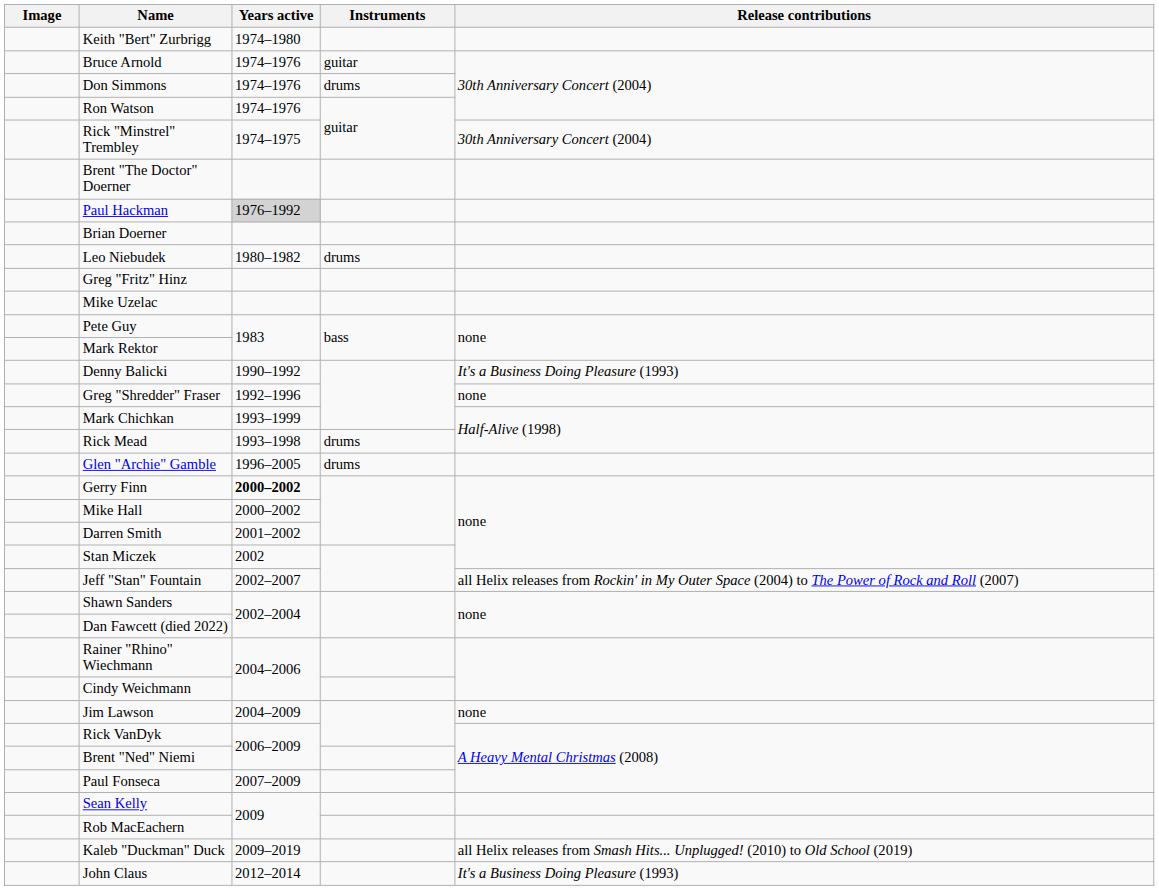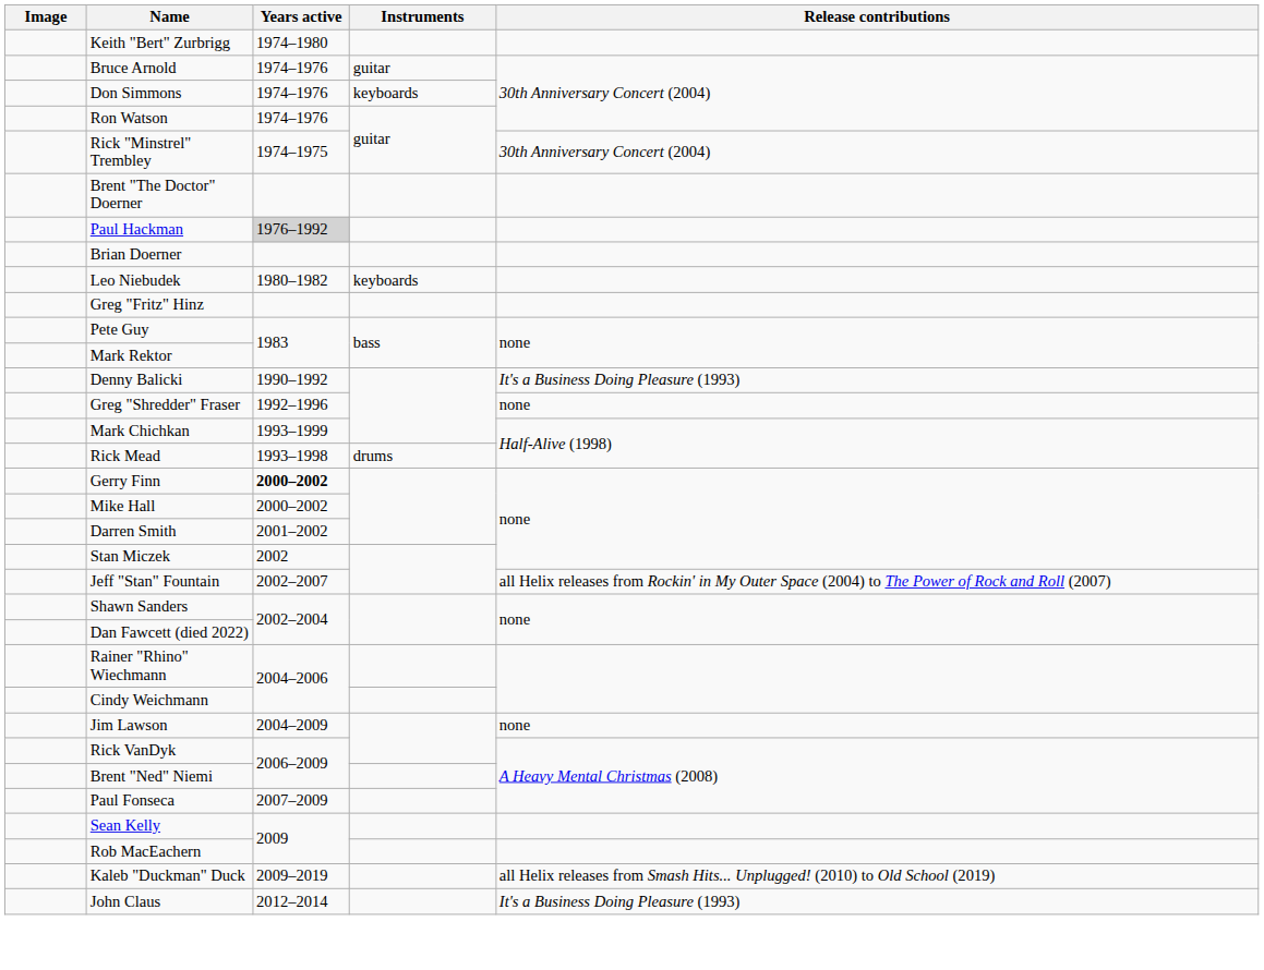 <table class="wikitable" border="1" width=100%>
 <tr>
 <th width="75">Image</th>
 <th width="160">Name</th>
 <th width="90">Years active</th>
 <th width="140">Instruments</th>
 <th>Release contributions</th>
 </tr>
 <tr>
 <td></td>
 <td>Keith "Bert" Zurbrigg</td>
 <td>1974–1980</td>
 <td></td>
 <td></td>
 </tr>
 <tr>
 <td></td>
 <td>Bruce Arnold</td>
 <td>1974–1976</td>
 <td>guitar</td>
 <td rowspan="3"><em>30th Anniversary Concert</em> (2004) </td>
 </tr>
 <tr>
 <td></td>
 <td>Don Simmons</td>
 <td>1974–1976 </td>
-<td>drums</td>
+<td>keyboards</td>
 </tr>
 <tr>
 <td></td>
 <td>Ron Watson</td>
 <td>1974–1976 </td>
 <td rowspan="2">guitar</td>
 </tr>
 <tr>
 <td></td>
 <td>Rick "Minstrel" Trembley</td>
 <td>1974–1975</td>
 <td><em>30th Anniversary Concert</em> (2004)</td>
 </tr>
 <tr>
 <td></td>
 <td>Brent "The Doctor" Doerner</td>
 <td></td>
 <td></td>
 <td></td>
 </tr>
 <tr>
 <td></td>
 <td><a href='#'>Paul Hackman</a></td>
 <td style="background: lightgrey;">1976–1992 </td>
 <td></td>
 <td></td>
 </tr>
 <tr>
 <td></td>
 <td>Brian Doerner</td>
 <td></td>
 <td></td>
 <td></td>
 </tr>
 <tr>
 <td></td>
 <td>Leo Niebudek</td>
 <td>1980–1982</td>
-<td>drums</td>
+<td>keyboards</td>
 <td></td>
 </tr>
 <tr>
 <td></td>
 <td>Greg "Fritz" Hinz</td>
-<td></td>
-<td></td>
-<td></td>
-</tr>
-<tr>
-<td></td>
-<td>Mike Uzelac</td>
 <td></td>
 <td></td>
 <td></td>
 </tr>
 <tr>
 <td></td>
 <td>Pete Guy</td>
 <td rowspan="2">1983</td>
 <td rowspan="2">bass</td>
 <td rowspan="2">none</td>
 </tr>
 <tr>
 <td></td>
 <td>Mark Rektor</td>
 </tr>
 <tr>
 <td></td>
 <td>Denny Balicki<br></td>
 <td>1990–1992</td>
 <td rowspan="3"></td>
 <td><em>It's a Business Doing Pleasure</em> (1993)</td>
 </tr>
 <tr>
 <td></td>
 <td>Greg "Shredder" Fraser</td>
 <td>1992–1996</td>
 <td>none</td>
 </tr>
 <tr>
 <td></td>
 <td>Mark Chichkan</td>
 <td>1993–1999 </td>
 <td rowspan="2"><em>Half-Alive</em> (1998)</td>
 </tr>
 <tr>
 <td></td>
 <td>Rick Mead</td>
 <td>1993–1998 </td>
 <td>drums</td>
-</tr>
-<tr>
-<td></td>
-<td><a href='#'>Glen "Archie" Gamble</a></td>
-<td>1996–2005</td>
-<td>drums</td>
-<td></td>
 </tr>
 <tr>
 <td></td>
 <td>Gerry Finn</td>
 <td><strong>2000–2002 </strong></td>
 <td rowspan="3"></td>
 <td rowspan="4">none</td>
 </tr>
 <tr>
 <td></td>
 <td>Mike Hall</td>
 <td>2000–2002</td>
 </tr>
 <tr>
 <td></td>
 <td>Darren Smith</td>
 <td>2001–2002</td>
 </tr>
 <tr>
 <td></td>
 <td>Stan Miczek</td>
 <td>2002</td>
 <td rowspan="2"></td>
 </tr>
 <tr>
 <td></td>
 <td>Jeff "Stan" Fountain</td>
 <td>2002–2007</td>
 <td>all Helix releases from <em>Rockin' in My Outer Space</em> (2004) to <em><a href='#'>The Power of Rock and Roll</a></em> (2007)</td>
 </tr>
 <tr>
 <td></td>
 <td>Shawn Sanders</td>
 <td rowspan="2">2002–2004</td>
 <td rowspan="2"></td>
 <td rowspan="2">none</td>
 </tr>
 <tr>
 <td></td>
 <td>Dan Fawcett (died 2022)</td>
 </tr>
 <tr>
 <td></td>
 <td>Rainer "Rhino" Wiechmann</td>
 <td rowspan="2">2004–2006</td>
 <td></td>
 <td rowspan="2"></td>
 </tr>
 <tr>
 <td></td>
 <td>Cindy Weichmann</td>
 <td></td>
 </tr>
 <tr>
 <td></td>
 <td>Jim Lawson</td>
 <td>2004–2009 </td>
 <td rowspan="2"></td>
 <td>none</td>
 </tr>
 <tr>
 <td></td>
 <td>Rick VanDyk</td>
 <td rowspan="2">2006–2009</td>
 <td rowspan="3"><em><a href='#'>A Heavy Mental Christmas</a></em> (2008)</td>
 </tr>
 <tr>
 <td></td>
 <td>Brent "Ned" Niemi</td>
 <td></td>
 </tr>
 <tr>
 <td></td>
 <td>Paul Fonseca</td>
 <td>2007–2009</td>
 <td></td>
 </tr>
 <tr>
 <td></td>
 <td><a href='#'>Sean Kelly</a></td>
 <td rowspan="2">2009</td>
 <td></td>
 <td></td>
 </tr>
 <tr>
 <td></td>
 <td>Rob MacEachern</td>
 <td></td>
 <td></td>
 </tr>
 <tr>
 <td></td>
 <td>Kaleb "Duckman" Duck</td>
 <td>2009–2019</td>
 <td></td>
 <td>all Helix releases from <em>Smash Hits... Unplugged!</em> (2010) to <em>Old School</em> (2019)</td>
 </tr>
 <tr>
 <td></td>
 <td>John Claus</td>
 <td>2012–2014</td>
 <td></td>
 <td><em>It's a Business Doing Pleasure</em> (1993)</td>
 </tr>
 </table>
